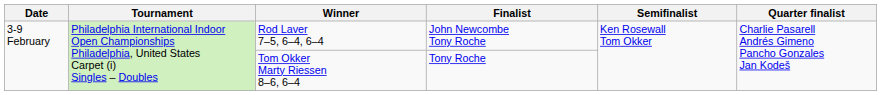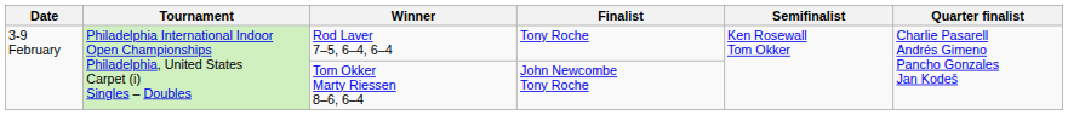 <table class="wikitable" style="font-size:85%;">
 <tr>
 <th width="75">Date</th>
 <th width="230">Tournament</th>
 <th width="210">Winner</th>
 <th width="210">Finalist</th>
 <th width="170">Semifinalist</th>
 <th width="170">Quarter finalist</th>
 </tr>
 <tr valign=top>
 <td rowspan=2>3-9 February </td>
 <td style="background:#d0f0c0;" rowspan=2><a href='#'>Philadelphia International Indoor Open Championships</a><br> <a href='#'>Philadelphia</a>, United States<br>Carpet (i)<br><a href='#'>Singles</a> – <a href='#'>Doubles</a></td>
 <td> <a href='#'>Rod Laver</a><br>7–5, 6–4, 6–4</td>
-<td> <a href='#'>John Newcombe</a><br> <a href='#'>Tony Roche</a></td>
+<td> <a href='#'>Tony Roche</a></td>
 <td rowspan=2> <a href='#'>Ken Rosewall</a> <br>  <a href='#'>Tom Okker</a></td>
 <td rowspan=2> <a href='#'>Charlie Pasarell</a> <br>  <a href='#'>Andrés Gimeno</a> <br>  <a href='#'>Pancho Gonzales</a> <br>  <a href='#'>Jan Kodeš</a></td>
 </tr>
 <tr valign=top>
 <td> <a href='#'>Tom Okker</a><br> <a href='#'>Marty Riessen</a><br>8–6, 6–4</td>
-<td> <a href='#'>Tony Roche</a></td>
+<td> <a href='#'>John Newcombe</a><br> <a href='#'>Tony Roche</a></td>
 </tr>
 </table>
